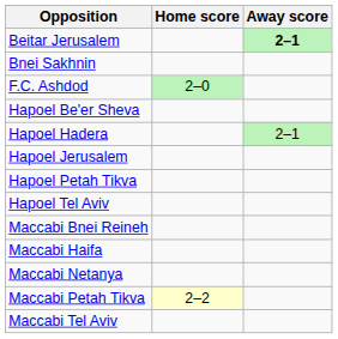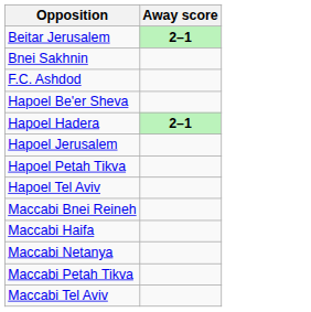 <table class="wikitable" style="text-align: center;">
 <tr>
 <th>Opposition</th>
-<th>Home score</th>
 <th>Away score</th>
 </tr>
 <tr>
 <td align=left><a href='#'>Beitar Jerusalem</a></td>
-<td></td>
 <td bgcolor=#BBF3BB><strong>2–1</strong></td>
 </tr>
 <tr>
 <td align=left><a href='#'>Bnei Sakhnin</a></td>
 <td></td>
-<td></td>
 </tr>
 <tr>
 <td align=left><a href='#'>F.C. Ashdod</a></td>
-<td bgcolor=#BBF3BB>2–0</td>
 <td></td>
 </tr>
 <tr>
 <td align=left><a href='#'>Hapoel Be'er Sheva</a></td>
 <td></td>
-<td></td>
 </tr>
 <tr>
 <td align=left><a href='#'>Hapoel Hadera</a></td>
-<td></td>
-<td bgcolor=#BBF3BB>2–1</td>
+<td bgcolor=#BBF3BB><strong>2–1</strong></td>
 </tr>
 <tr>
 <td align=left><a href='#'>Hapoel Jerusalem</a></td>
-<td></td>
 <td></td>
 </tr>
 <tr>
 <td align=left><a href='#'>Hapoel Petah Tikva</a></td>
 <td></td>
-<td></td>
 </tr>
 <tr>
 <td align=left><a href='#'>Hapoel Tel Aviv</a></td>
-<td></td>
 <td></td>
 </tr>
 <tr>
 <td align=left><a href='#'>Maccabi Bnei Reineh</a></td>
 <td></td>
-<td></td>
 </tr>
 <tr>
 <td align=left><a href='#'>Maccabi Haifa</a></td>
-<td></td>
 <td></td>
 </tr>
 <tr>
 <td align=left><a href='#'>Maccabi Netanya</a></td>
 <td></td>
-<td></td>
 </tr>
 <tr>
 <td align=left><a href='#'>Maccabi Petah Tikva</a></td>
-<td bgcolor=#FFFFCC>2–2</td>
 <td></td>
 </tr>
 <tr>
 <td align=left><a href='#'>Maccabi Tel Aviv</a></td>
 <td></td>
-<td></td>
 </tr>
 </table>
